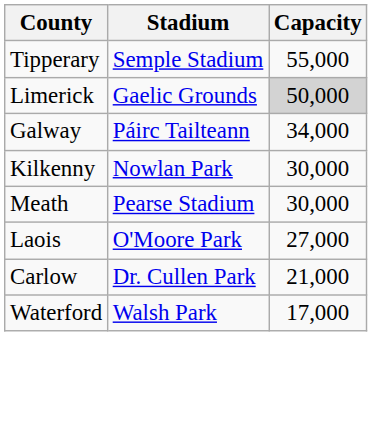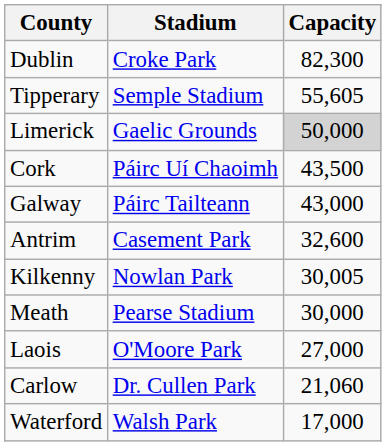 <table class="wikitable sortable">
 <tr>
 <th>County</th>
 <th>Stadium</th>
 <th>Capacity</th>
 </tr>
 <tr>
+<td>Dublin</td>
+<td><a href='#'>Croke Park</a></td>
+<td align="center">82,300</td>
+</tr>
+<tr>
 <td>Tipperary</td>
 <td><a href='#'>Semple Stadium</a></td>
-<td align="center">55,000</td>
+<td align="center">55,605</td>
 </tr>
 <tr>
 <td>Limerick</td>
 <td><a href='#'>Gaelic Grounds</a></td>
 <td align="center" style="background: lightgrey;">50,000</td>
 </tr>
 <tr>
+<td>Cork</td>
+<td><a href='#'>Páirc Uí Chaoimh</a></td>
+<td align="center">43,500</td>
+</tr>
+<tr>
 <td>Galway</td>
 <td><a href='#'>Páirc Tailteann</a></td>
-<td align="center">34,000</td>
+<td align="center">43,000</td>
+</tr>
+<tr>
+<td>Antrim</td>
+<td><a href='#'>Casement Park</a></td>
+<td align="center">32,600</td>
 </tr>
 <tr>
 <td>Kilkenny</td>
 <td><a href='#'>Nowlan Park</a></td>
-<td align="center">30,000</td>
+<td align="center">30,005</td>
 </tr>
 <tr>
 <td>Meath</td>
 <td><a href='#'>Pearse Stadium</a></td>
 <td align="center">30,000</td>
 </tr>
 <tr>
 <td>Laois</td>
 <td><a href='#'>O'Moore Park</a></td>
 <td align="center">27,000</td>
 </tr>
 <tr>
 <td>Carlow</td>
 <td><a href='#'>Dr. Cullen Park</a></td>
-<td align="center">21,000</td>
+<td align="center">21,060</td>
 </tr>
 <tr>
 <td>Waterford</td>
 <td><a href='#'>Walsh Park</a></td>
 <td align="center">17,000</td>
 </tr>
 </table>
